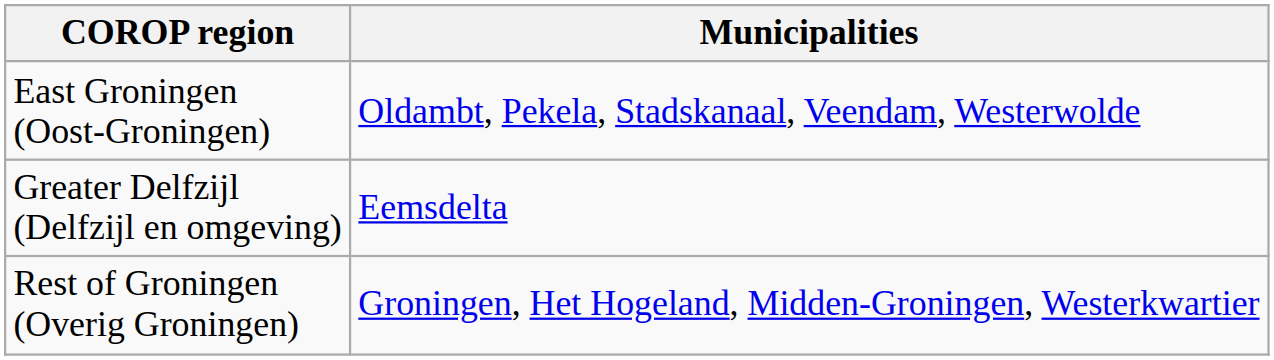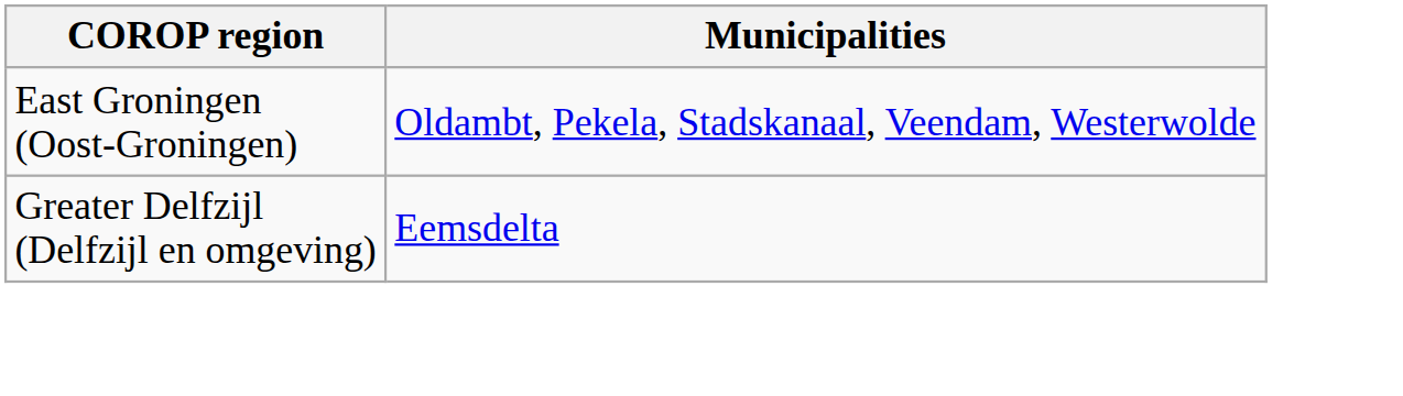 <table class="wikitable sortable">
 <tr>
 <th>COROP region</th>
 <th>Municipalities</th>
 </tr>
 <tr>
 <td>East Groningen<br>(Oost-Groningen)</td>
 <td><a href='#'>Oldambt</a>, <a href='#'>Pekela</a>, <a href='#'>Stadskanaal</a>, <a href='#'>Veendam</a>, <a href='#'>Westerwolde</a></td>
 </tr>
 <tr>
 <td>Greater Delfzijl<br>(Delfzijl en omgeving)</td>
 <td><a href='#'>Eemsdelta</a></td>
 </tr>
-<tr>
-<td>Rest of Groningen<br>(Overig Groningen)</td>
-<td><a href='#'>Groningen</a>, <a href='#'>Het Hogeland</a>, <a href='#'>Midden-Groningen</a>, <a href='#'>Westerkwartier</a></td>
-</tr>
 </table>
